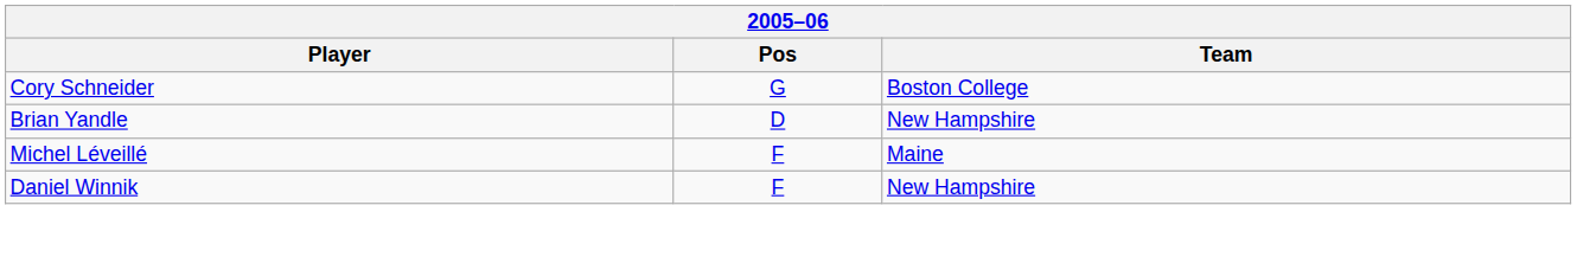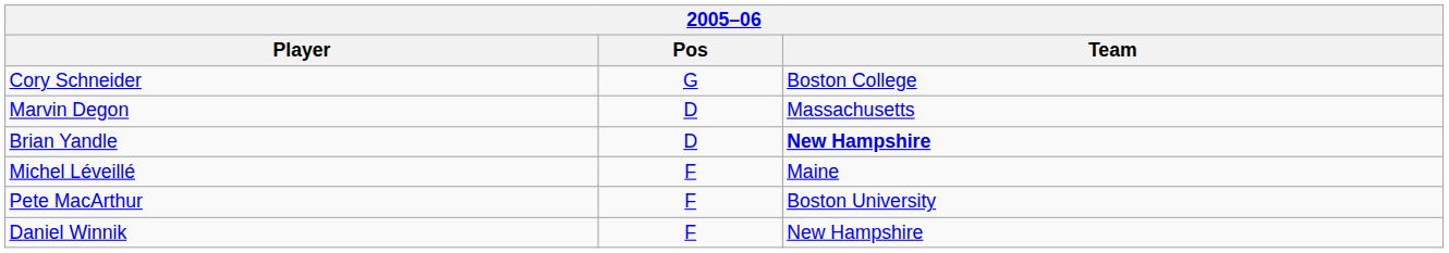 <table class="wikitable" width=95%>
 <tr>
 <th colspan=3><a href='#'>2005–06</a></th>
 </tr>
 <tr>
 <th>Player</th>
 <th>Pos</th>
 <th>Team</th>
 </tr>
 <tr>
 <td><a href='#'>Cory Schneider</a></td>
 <td align=center><a href='#'>G</a></td>
 <td><a href='#'>Boston College</a></td>
 </tr>
 <tr>
+<td><a href='#'>Marvin Degon</a></td>
+<td align=center><a href='#'>D</a></td>
+<td><a href='#'>Massachusetts</a></td>
+</tr>
+<tr>
 <td><a href='#'>Brian Yandle</a></td>
 <td align=center><a href='#'>D</a></td>
-<td><a href='#'>New Hampshire</a></td>
+<td><strong><a href='#'>New Hampshire</a></strong></td>
 </tr>
 <tr>
 <td><a href='#'>Michel Léveillé</a></td>
 <td align=center><a href='#'>F</a></td>
 <td><a href='#'>Maine</a></td>
 </tr>
 <tr>
+<td><a href='#'>Pete MacArthur</a></td>
+<td align=center><a href='#'>F</a></td>
+<td><a href='#'>Boston University</a></td>
+</tr>
+<tr>
 <td><a href='#'>Daniel Winnik</a></td>
 <td align=center><a href='#'>F</a></td>
 <td><a href='#'>New Hampshire</a></td>
 </tr>
 </table>
